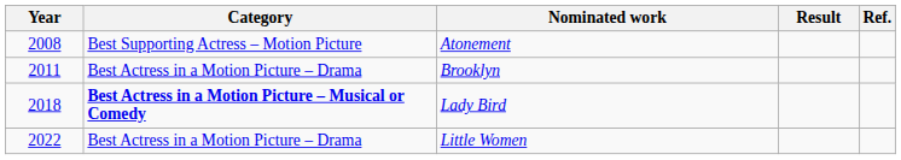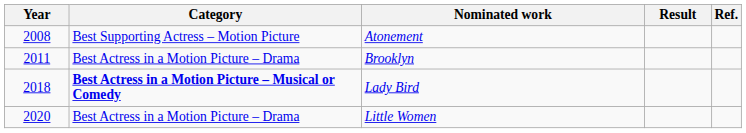 <table class=wikitable>
 <tr>
 <th scope="col" style="width:5em;">Year</th>
 <th scope="col" style="width:26em;">Category</th>
 <th scope="col" style="width:25em;">Nominated work</th>
 <th scope="col" style="width:5em;">Result</th>
 <th>Ref.</th>
 </tr>
 <tr>
 <td style="text-align:center;"><a href='#'>2008</a></td>
 <td><a href='#'>Best Supporting Actress – Motion Picture</a></td>
 <td><em><a href='#'>Atonement</a></em></td>
 <td></td>
 <td align="center"></td>
 </tr>
 <tr>
 <td style="text-align:center;"><a href='#'>2011</a></td>
 <td><a href='#'>Best Actress in a Motion Picture – Drama</a></td>
 <td><em><a href='#'>Brooklyn</a></em></td>
 <td></td>
 <td align="center"></td>
 </tr>
 <tr>
 <td style="text-align:center;"><a href='#'>2018</a></td>
 <td><strong><a href='#'>Best Actress in a Motion Picture – Musical or Comedy</a></strong></td>
 <td><em><a href='#'>Lady Bird</a></em></td>
 <td></td>
 <td align="center"></td>
 </tr>
 <tr>
-<td style="text-align:center;"><a href='#'>2022</a></td>
+<td style="text-align:center;"><a href='#'>2020</a></td>
 <td><a href='#'>Best Actress in a Motion Picture – Drama</a></td>
 <td><em><a href='#'>Little Women</a></em></td>
 <td></td>
 <td align="center"></td>
 </tr>
 </table>
